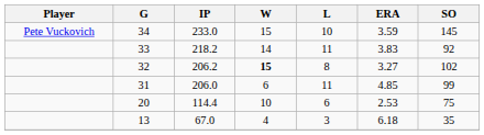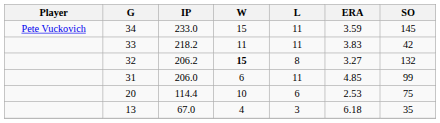 <table class="wikitable sortable">
 <tr>
 <th bgcolor="#DDDDFF" width="16%">Player</th>
 <th bgcolor="#DDDDFF" width="9%">G</th>
 <th bgcolor="#DDDDFF" width="9%">IP</th>
 <th bgcolor="#DDDDFF" width="9%">W</th>
 <th bgcolor="#DDDDFF" width="9%">L</th>
 <th bgcolor="#DDDDFF" width="9%">ERA</th>
 <th bgcolor="#DDDDFF" width="9%">SO</th>
 </tr>
 <tr align="center">
 <td><a href='#'>Pete Vuckovich</a></td>
 <td>34</td>
 <td>233.0</td>
 <td>15</td>
-<td>10</td>
+<td>11</td>
 <td>3.59</td>
 <td>145</td>
 </tr>
 <tr align="center">
 <td></td>
 <td>33</td>
 <td>218.2</td>
-<td>14</td>
+<td>11</td>
 <td>11</td>
 <td>3.83</td>
-<td>92</td>
+<td>42</td>
 </tr>
 <tr align="center">
 <td></td>
 <td>32</td>
 <td>206.2</td>
 <td><strong>15</strong></td>
 <td>8</td>
 <td>3.27</td>
-<td>102</td>
+<td>132</td>
 </tr>
 <tr align="center">
 <td></td>
 <td>31</td>
 <td>206.0</td>
 <td>6</td>
 <td>11</td>
 <td>4.85</td>
 <td>99</td>
 </tr>
 <tr align="center">
 <td></td>
 <td>20</td>
 <td>114.4</td>
 <td>10</td>
 <td>6</td>
 <td>2.53</td>
 <td>75</td>
 </tr>
 <tr align="center">
 <td></td>
 <td>13</td>
 <td>67.0</td>
 <td>4</td>
 <td>3</td>
 <td>6.18</td>
 <td>35</td>
 </tr>
 <tr align="center">
 </tr>
 </table>
